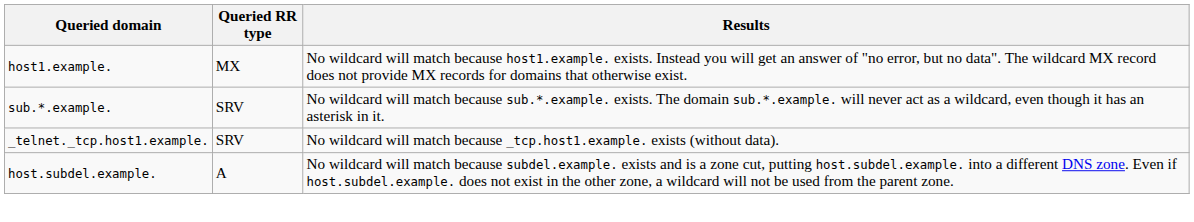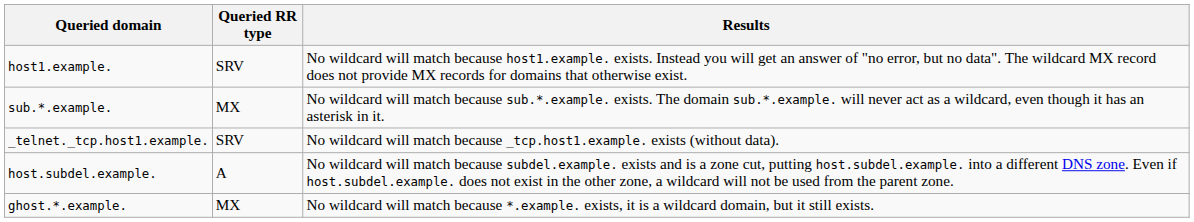 <table class=wikitable>
 <tr>
 <th>Queried domain</th>
 <th>Queried RR type</th>
 <th>Results</th>
 </tr>
 <tr>
 <td><code>host1.example.</code></td>
-<td>MX</td>
+<td>SRV</td>
 <td>No wildcard will match because <code>host1.example.</code> exists.  Instead you will get an answer of "no error, but no data". The wildcard MX record does not provide MX records for domains that otherwise exist.</td>
 </tr>
 <tr>
 <td><code>sub.*.example.</code></td>
-<td>SRV</td>
+<td>MX</td>
 <td>No wildcard will match because <code>sub.*.example.</code> exists. The domain <code>sub.*.example.</code> will never act as a wildcard, even though it has an asterisk in it.</td>
 </tr>
 <tr>
 <td><code>_telnet._tcp.host1.example.</code></td>
 <td>SRV</td>
 <td>No wildcard will match because <code>_tcp.host1.example.</code> exists (without data).</td>
 </tr>
 <tr>
 <td><code>host.subdel.example.</code></td>
 <td>A</td>
 <td>No wildcard will match because <code>subdel.example.</code> exists and is a zone cut, putting <code>host.subdel.example.</code> into a different <a href='#'>DNS zone</a>.  Even if <code>host.subdel.example.</code> does not exist in the other zone, a wildcard will not be used from the parent zone.</td>
 </tr>
+<tr>
+<td><code>ghost.*.example.</code></td>
+<td>MX</td>
+<td>No wildcard will match because <code>*.example.</code> exists, it is a wildcard domain, but it still exists.</td>
+</tr>
 </table>
